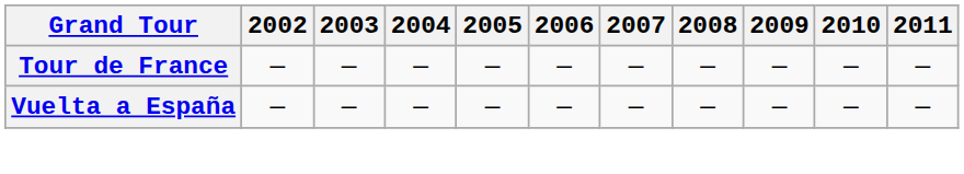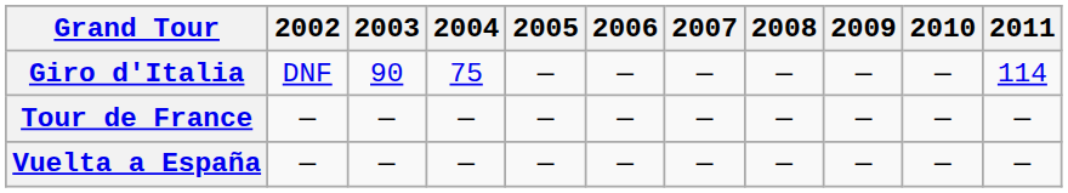 <table class="wikitable plainrowheaders">
 <tr>
 <th scope="col"><a href='#'>Grand Tour</a></th>
 <th scope="col">2002</th>
 <th scope="col">2003</th>
 <th scope="col">2004</th>
 <th scope="col">2005</th>
 <th scope="col">2006</th>
 <th scope="col">2007</th>
 <th scope="col">2008</th>
 <th scope="col">2009</th>
 <th scope="col">2010</th>
 <th scope="col">2011</th>
+</tr>
+<tr style="text-align:center;">
+<th scope="row"> <a href='#'>Giro d'Italia</a></th>
+<td style="text-align:center;"><a href='#'>DNF</a></td>
+<td style="text-align:center;"><a href='#'>90</a></td>
+<td style="text-align:center;"><a href='#'>75</a></td>
+<td>—</td>
+<td>—</td>
+<td>—</td>
+<td>—</td>
+<td>—</td>
+<td>—</td>
+<td style="text-align:center;"><a href='#'>114</a></td>
 </tr>
 <tr style="text-align:center;">
 <th scope="row"> <a href='#'>Tour de France</a></th>
 <td>—</td>
 <td>—</td>
 <td>—</td>
 <td>—</td>
 <td>—</td>
 <td>—</td>
 <td>—</td>
 <td>—</td>
 <td>—</td>
 <td>—</td>
 </tr>
 <tr style="text-align:center;">
 <th scope="row"> <a href='#'>Vuelta a España</a></th>
 <td>—</td>
 <td>—</td>
 <td>—</td>
 <td>—</td>
 <td>—</td>
 <td>—</td>
 <td>—</td>
 <td>—</td>
 <td>—</td>
 <td>—</td>
 </tr>
 </table>
